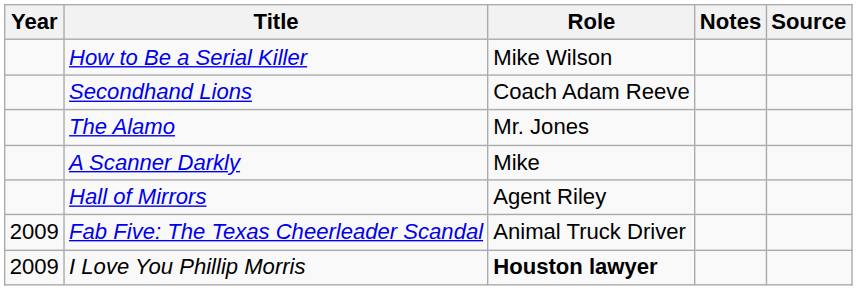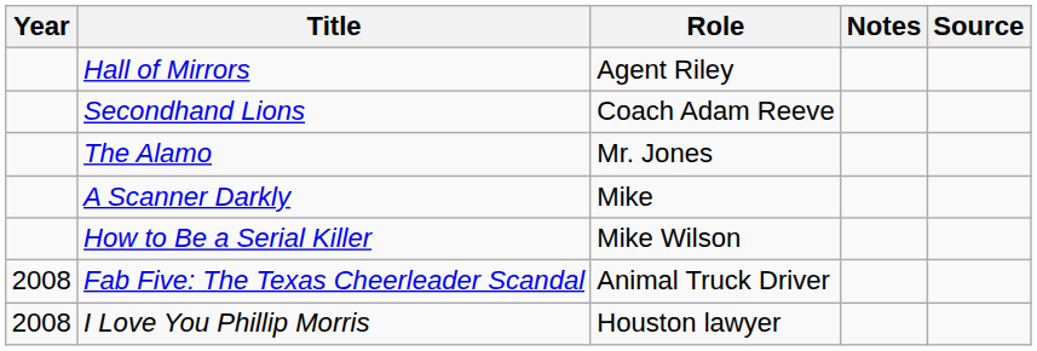 <table class="wikitable sortable plainrowheaders">
 <tr>
 <th>Year</th>
 <th>Title</th>
 <th>Role</th>
 <th class="unsortable">Notes</th>
 <th class="unsortable">Source</th>
 </tr>
 <tr>
 <td></td>
-<td><em><a href='#'>How to Be a Serial Killer</a></em></td>
-<td>Mike Wilson</td>
+<td><em><a href='#'>Hall of Mirrors</a></em></td>
+<td>Agent Riley</td>
 <td></td>
 <td></td>
 </tr>
 <tr>
 <td></td>
 <td><em><a href='#'>Secondhand Lions</a></em></td>
 <td>Coach Adam Reeve</td>
 <td></td>
 <td></td>
 </tr>
 <tr>
 <td></td>
 <td data-sort-value="Alamo, The"><em><a href='#'>The Alamo</a></em></td>
 <td>Mr. Jones</td>
 <td></td>
 <td></td>
 </tr>
 <tr>
 <td></td>
 <td data-sort-value="Scanner Darkly, A"><em><a href='#'>A Scanner Darkly</a></em></td>
 <td>Mike</td>
 <td></td>
 <td></td>
 </tr>
 <tr>
 <td></td>
-<td><em><a href='#'>Hall of Mirrors</a></em></td>
-<td>Agent Riley</td>
+<td><em><a href='#'>How to Be a Serial Killer</a></em></td>
+<td>Mike Wilson</td>
 <td></td>
 <td></td>
 </tr>
 <tr>
-<td>2009</td>
+<td>2008</td>
 <td><em><a href='#'>Fab Five: The Texas Cheerleader Scandal</a></em></td>
 <td>Animal Truck Driver</td>
 <td></td>
 <td></td>
 </tr>
 <tr>
-<td>2009</td>
+<td>2008</td>
 <td><em>I Love You Phillip Morris</em></td>
-<td><strong>Houston lawyer</strong></td>
+<td>Houston lawyer</td>
 <td></td>
 <td></td>
 </tr>
 </table>
